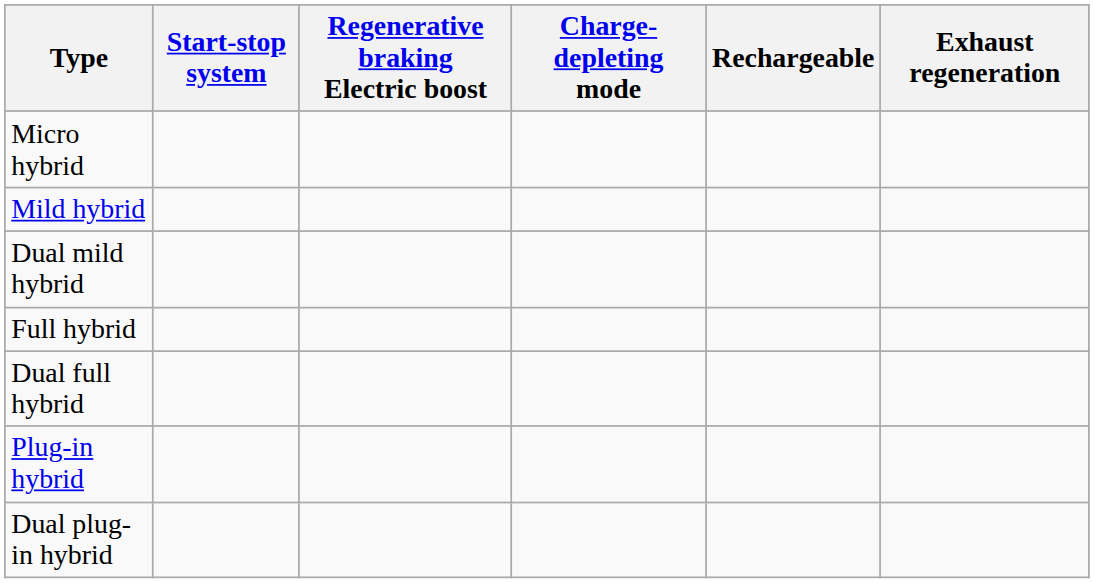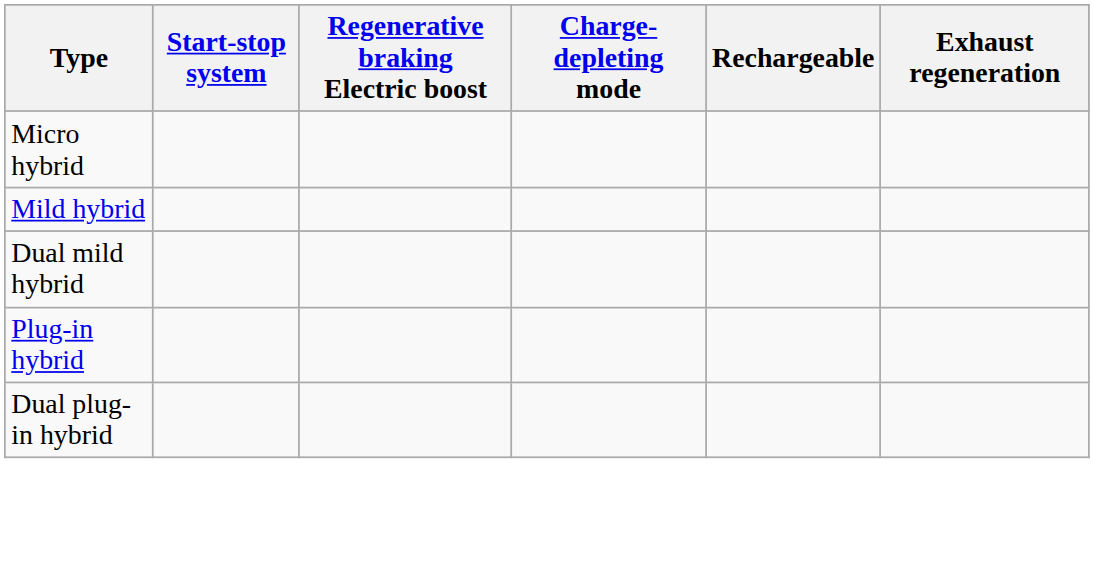 <table class="wikitable" style="margin: 1em auto 1em auto;">
 <tr>
 <th>Type</th>
 <th><a href='#'>Start-stop system</a></th>
 <th><a href='#'>Regenerative braking</a><br>Electric boost</th>
 <th><a href='#'>Charge-depleting</a> mode</th>
 <th>Rechargeable</th>
 <th>Exhaust regeneration</th>
 </tr>
 <tr>
 <td>Micro hybrid</td>
 <td></td>
 <td></td>
 <td></td>
 <td></td>
 <td></td>
 </tr>
 <tr>
 <td><a href='#'>Mild hybrid</a></td>
 <td></td>
 <td></td>
 <td></td>
 <td></td>
 <td></td>
 </tr>
 <tr>
 <td>Dual mild hybrid</td>
 <td></td>
 <td></td>
 <td></td>
 <td></td>
 <td></td>
 </tr>
 <tr>
-<td>Full hybrid</td>
-<td></td>
-<td></td>
-<td></td>
-<td></td>
-<td></td>
-</tr>
-<tr>
-<td>Dual full hybrid</td>
-<td></td>
-<td></td>
-<td></td>
-<td></td>
-<td></td>
-</tr>
-<tr>
 <td><a href='#'>Plug-in hybrid</a></td>
 <td></td>
 <td></td>
 <td></td>
 <td></td>
 <td></td>
 </tr>
 <tr>
 <td>Dual plug-in hybrid</td>
 <td></td>
 <td></td>
 <td></td>
 <td></td>
 <td></td>
 </tr>
 </table>
